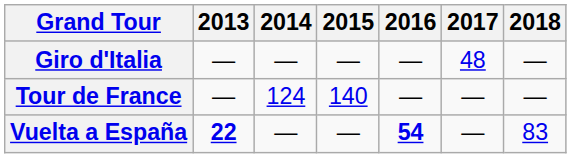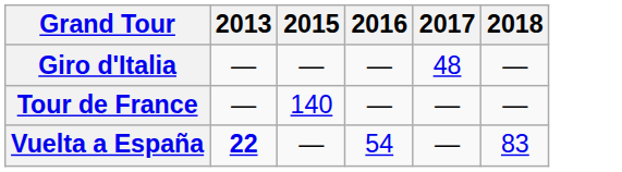 <table class="wikitable plainrowheaders">
 <tr>
 <th scope="col"><a href='#'>Grand Tour</a></th>
 <th scope="col">2013</th>
-<th scope="col">2014</th>
 <th scope="col">2015</th>
 <th scope="col">2016</th>
 <th scope="col">2017</th>
 <th scope="col">2018</th>
 </tr>
 <tr style="text-align:center;">
 <th scope="row"> <a href='#'>Giro d'Italia</a></th>
 <td>—</td>
 <td>—</td>
 <td>—</td>
-<td>—</td>
 <td><a href='#'>48</a></td>
 <td>—</td>
 </tr>
 <tr style="text-align:center;">
 <th scope="row"> <a href='#'>Tour de France</a></th>
 <td>—</td>
-<td><a href='#'>124</a></td>
 <td><a href='#'>140</a></td>
 <td>—</td>
 <td>—</td>
 <td>—</td>
 </tr>
 <tr style="text-align:center;">
 <th scope="row"> <a href='#'>Vuelta a España</a></th>
 <td><strong><a href='#'>22</a></strong></td>
 <td>—</td>
-<td>—</td>
-<td><strong><a href='#'>54</a></strong></td>
+<td><a href='#'>54</a></td>
 <td>—</td>
 <td><a href='#'>83</a></td>
 </tr>
 </table>
